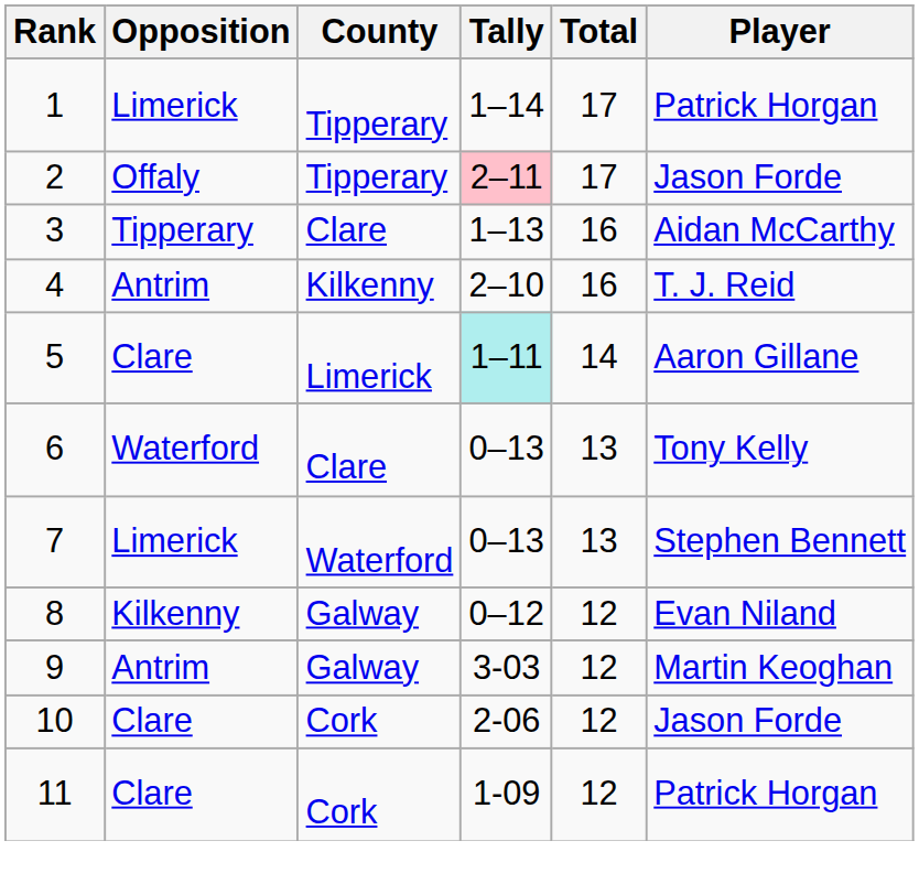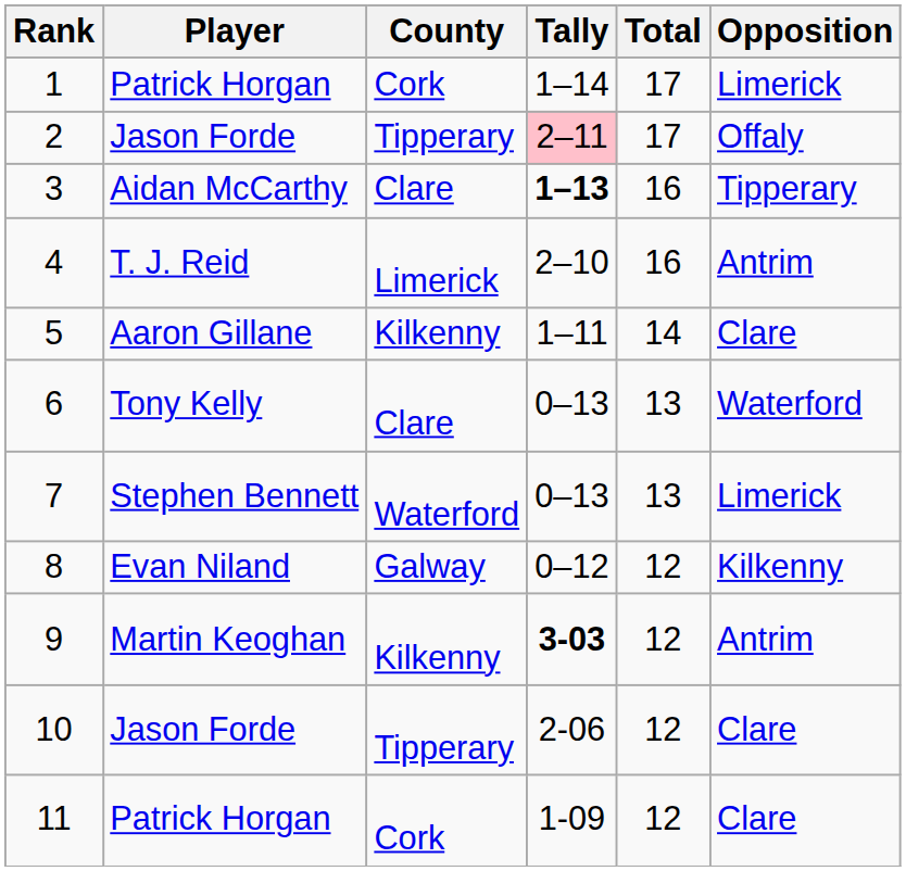 <table class="wikitable">
 <tr>
 <th>Rank</th>
-<th>Opposition</th>
+<th>Player</th>
 <th>County</th>
 <th>Tally</th>
 <th>Total</th>
-<th>Player</th>
+<th>Opposition</th>
 </tr>
 <tr>
 <td rowspan="1" style="text-align:center;">1</td>
-<td><a href='#'>Limerick</a></td>
-<td><br> <a href='#'>Tipperary</a></td>
+<td><a href='#'>Patrick Horgan</a></td>
+<td> <a href='#'>Cork</a></td>
 <td align="center">1–14</td>
 <td align="center">17</td>
-<td><a href='#'>Patrick Horgan</a></td>
+<td><a href='#'>Limerick</a></td>
 </tr>
 <tr>
 <td style="text-align:center;">2</td>
-<td><a href='#'>Offaly</a></td>
+<td><a href='#'>Jason Forde</a></td>
 <td> <a href='#'>Tipperary</a></td>
 <td align="center" style="background: pink;">2–11</td>
 <td align="center">17</td>
-<td><a href='#'>Jason Forde</a></td>
+<td><a href='#'>Offaly</a></td>
 </tr>
 <tr>
 <td style="text-align:center;">3</td>
+<td><a href='#'>Aidan McCarthy</a></td>
+<td> <a href='#'>Clare</a></td>
+<td align="center"><strong>1–13</strong></td>
+<td align="center">16</td>
 <td><a href='#'>Tipperary</a></td>
-<td> <a href='#'>Clare</a></td>
-<td align="center">1–13</td>
-<td align="center">16</td>
-<td><a href='#'>Aidan McCarthy</a></td>
 </tr>
 <tr>
 <td style="text-align:center;">4</td>
-<td><a href='#'>Antrim</a></td>
-<td> <a href='#'>Kilkenny</a></td>
+<td><a href='#'>T. J. Reid</a></td>
+<td><br> <a href='#'>Limerick</a></td>
 <td align="center">2–10</td>
 <td align="center">16</td>
-<td><a href='#'>T. J. Reid</a></td>
+<td><a href='#'>Antrim</a></td>
 </tr>
 <tr>
 <td style="text-align:center;">5</td>
+<td><a href='#'>Aaron Gillane</a></td>
+<td> <a href='#'>Kilkenny</a></td>
+<td align="center">1–11</td>
+<td align="center">14</td>
 <td><a href='#'>Clare</a></td>
-<td><br> <a href='#'>Limerick</a></td>
-<td align="center" style="background: paleturquoise;">1–11</td>
-<td align="center">14</td>
-<td><a href='#'>Aaron Gillane</a></td>
 </tr>
 <tr>
 <td style="text-align:center;">6</td>
-<td><a href='#'>Waterford</a></td>
+<td><a href='#'>Tony Kelly</a></td>
 <td><br> <a href='#'>Clare</a></td>
 <td align="center">0–13</td>
 <td align="center">13</td>
-<td><a href='#'>Tony Kelly</a></td>
+<td><a href='#'>Waterford</a></td>
 </tr>
 <tr>
 <td style="text-align:center;">7</td>
-<td><a href='#'>Limerick</a></td>
+<td><a href='#'>Stephen Bennett</a></td>
 <td><br> <a href='#'>Waterford</a></td>
 <td align="center">0–13</td>
 <td align="center">13</td>
-<td><a href='#'>Stephen Bennett</a></td>
+<td><a href='#'>Limerick</a></td>
 </tr>
 <tr>
 <td style="text-align:center;">8</td>
-<td><a href='#'>Kilkenny</a></td>
+<td><a href='#'>Evan Niland</a></td>
 <td> <a href='#'>Galway</a></td>
 <td align="center">0–12</td>
 <td align="center">12</td>
-<td><a href='#'>Evan Niland</a></td>
+<td><a href='#'>Kilkenny</a></td>
 </tr>
 <tr>
 <td style="text-align:center;">9</td>
+<td><a href='#'>Martin Keoghan</a></td>
+<td><br> <a href='#'>Kilkenny</a></td>
+<td align="center"><strong>3-03</strong></td>
+<td align="center">12</td>
 <td><a href='#'>Antrim</a></td>
-<td> <a href='#'>Galway</a></td>
-<td align="center">3-03</td>
-<td align="center">12</td>
-<td><a href='#'>Martin Keoghan</a></td>
 </tr>
 <tr>
 <td style="text-align:center;">10</td>
-<td><a href='#'>Clare</a></td>
-<td> <a href='#'>Cork</a></td>
+<td><a href='#'>Jason Forde</a></td>
+<td><br> <a href='#'>Tipperary</a></td>
 <td align="center">2-06</td>
 <td align="center">12</td>
-<td><a href='#'>Jason Forde</a></td>
+<td><a href='#'>Clare</a></td>
 </tr>
 <tr>
 <td style="text-align:center;">11</td>
-<td><a href='#'>Clare</a></td>
+<td><a href='#'>Patrick Horgan</a></td>
 <td><br> <a href='#'>Cork</a></td>
 <td align="center">1-09</td>
 <td align="center">12</td>
-<td><a href='#'>Patrick Horgan</a></td>
+<td><a href='#'>Clare</a></td>
 </tr>
 </table>
